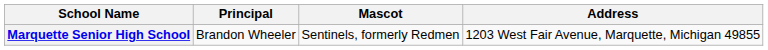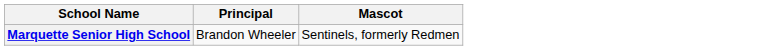 <table class="wikitable plainrowheaders">
 <tr>
 <th scope="col">School Name</th>
 <th scope="col">Principal</th>
 <th scope="col">Mascot</th>
-<th scope="col">Address</th>
 </tr>
 <tr>
 <th scope="row"><a href='#'>Marquette Senior High School</a></th>
 <td>Brandon Wheeler</td>
 <td>Sentinels, formerly Redmen</td>
-<td>1203 West Fair Avenue, Marquette, Michigan 49855</td>
 </tr>
 </table>
